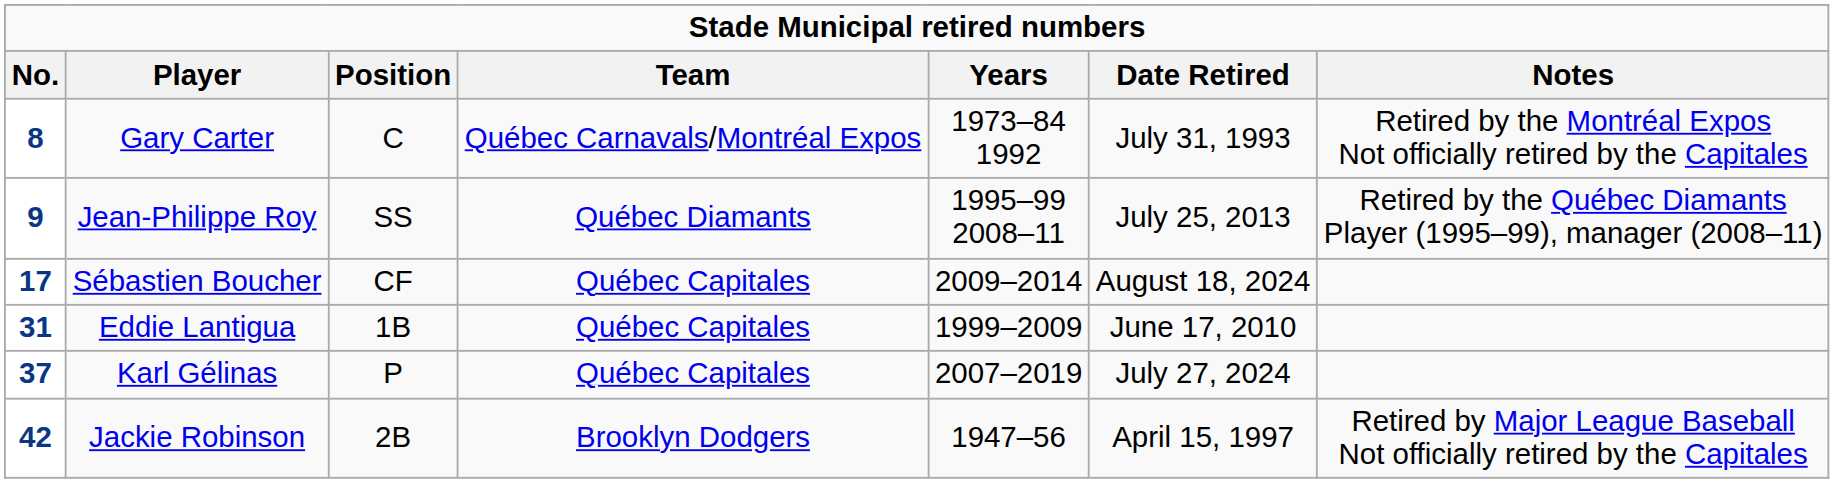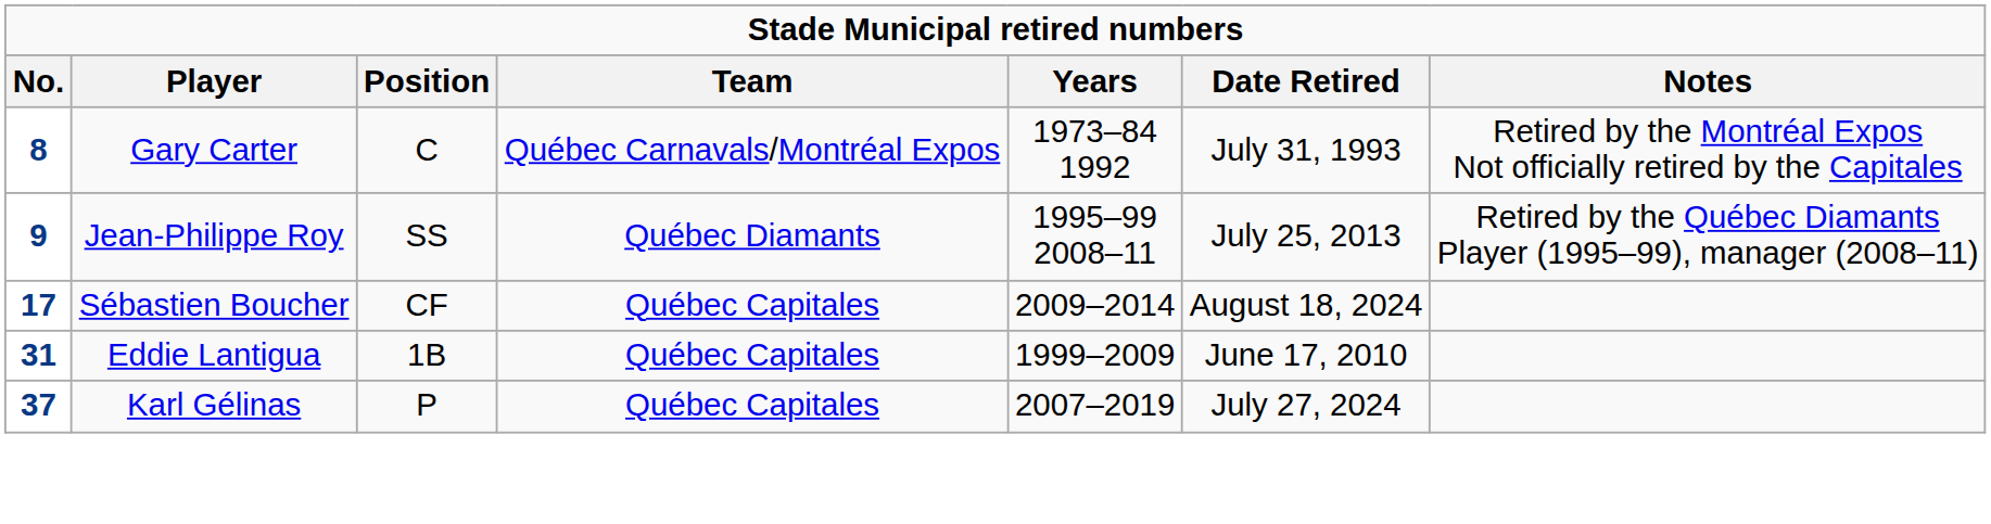 <table class="wikitable" style="text-align:center">
 <tr>
 <td colspan=7 style="text-align:center"><strong>Stade Municipal retired numbers</strong></td>
 </tr>
 <tr>
 <th>No.</th>
 <th>Player</th>
 <th>Position</th>
 <th>Team</th>
 <th>Years</th>
 <th>Date Retired</th>
 <th>Notes</th>
 </tr>
 <tr>
 <td align="center" style="color:#083884; background-color:#fff;"><strong>8</strong></td>
 <td><a href='#'>Gary Carter</a></td>
 <td>C</td>
 <td><a href='#'>Québec Carnavals</a>/<a href='#'>Montréal Expos</a></td>
 <td>1973–84<br>1992</td>
 <td>July 31, 1993</td>
 <td>Retired by the <a href='#'>Montréal Expos</a><br>Not officially retired by the <a href='#'>Capitales</a></td>
 </tr>
 <tr>
 <td align="center" style="color:#083884; background-color:#fff;"><strong>9</strong></td>
 <td><a href='#'>Jean-Philippe Roy</a></td>
 <td>SS</td>
 <td><a href='#'>Québec Diamants</a></td>
 <td>1995–99<br>2008–11</td>
 <td>July 25, 2013</td>
 <td>Retired by the <a href='#'>Québec Diamants</a><br>Player (1995–99), manager (2008–11)</td>
 </tr>
 <tr>
 <td align="center" style="color:#083884; background-color:#fff;"><strong>17</strong></td>
 <td><a href='#'>Sébastien Boucher</a></td>
 <td>CF</td>
 <td><a href='#'>Québec Capitales</a></td>
 <td>2009–2014</td>
 <td>August 18, 2024</td>
 <td></td>
 </tr>
 <tr>
 <td align="center" style="color:#083884; background-color:#fff;"><strong>31</strong></td>
 <td><a href='#'>Eddie Lantigua</a></td>
 <td>1B</td>
 <td><a href='#'>Québec Capitales</a></td>
 <td>1999–2009</td>
 <td>June 17, 2010</td>
 <td></td>
 </tr>
 <tr>
 <td align="center" style="color:#083884; background-color:#fff;"><strong>37</strong></td>
 <td><a href='#'>Karl Gélinas</a></td>
 <td>P</td>
 <td><a href='#'>Québec Capitales</a></td>
 <td>2007–2019</td>
 <td>July 27, 2024</td>
 <td></td>
 </tr>
-<tr>
-<td align="center" style="color:#083884; background-color:#fff;"><strong>42</strong></td>
-<td><a href='#'>Jackie Robinson</a></td>
-<td>2B</td>
-<td><a href='#'>Brooklyn Dodgers</a></td>
-<td>1947–56</td>
-<td>April 15, 1997</td>
-<td>Retired by <a href='#'>Major League Baseball</a><br>Not officially retired by the <a href='#'>Capitales</a></td>
-</tr>
 </table>
